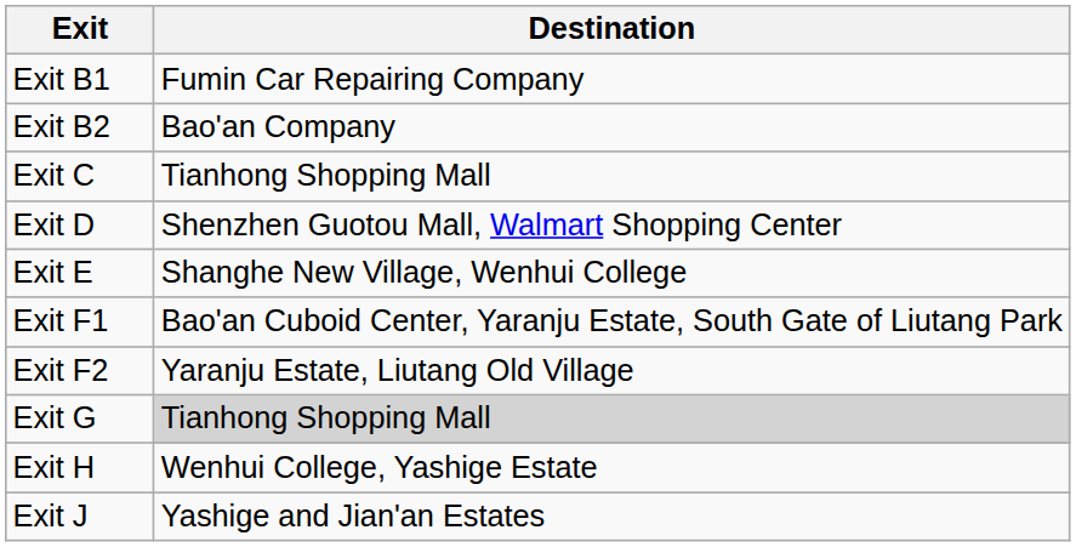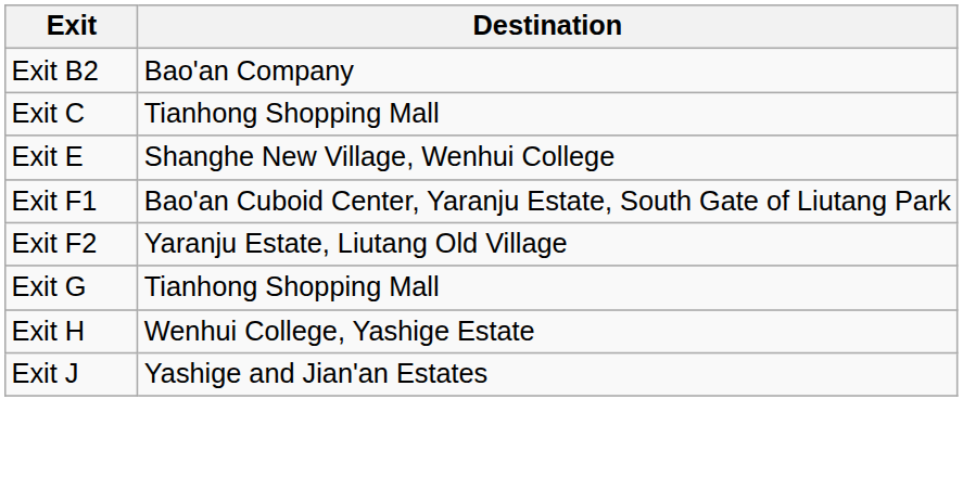 <table class="wikitable">
 <tr>
 <th style="width:70px">Exit</th>
 <th>Destination</th>
-</tr>
-<tr>
-<td>Exit B1</td>
-<td>Fumin Car Repairing Company</td>
 </tr>
 <tr>
 <td>Exit B2</td>
 <td>Bao'an Company</td>
 </tr>
 <tr>
 <td>Exit C</td>
 <td>Tianhong Shopping Mall</td>
-</tr>
-<tr>
-<td>Exit D</td>
-<td>Shenzhen Guotou Mall, <a href='#'>Walmart</a> Shopping Center</td>
 </tr>
 <tr>
 <td>Exit E</td>
 <td>Shanghe New Village, Wenhui College</td>
 </tr>
 <tr>
 <td>Exit F1</td>
 <td>Bao'an Cuboid Center, Yaranju Estate, South Gate of Liutang Park</td>
 </tr>
 <tr>
 <td>Exit F2</td>
 <td>Yaranju Estate, Liutang Old Village</td>
 </tr>
 <tr>
 <td>Exit G</td>
-<td style="background: lightgrey;">Tianhong Shopping Mall</td>
+<td>Tianhong Shopping Mall</td>
 </tr>
 <tr>
 <td>Exit H</td>
 <td>Wenhui College, Yashige Estate</td>
 </tr>
 <tr>
 <td>Exit J</td>
 <td>Yashige and Jian'an Estates</td>
 </tr>
 </table>
